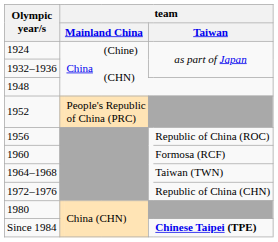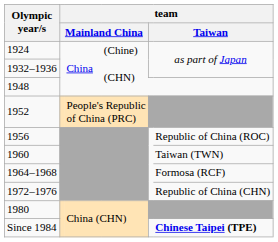 <table class = wikitable style = text-align:left;font-size:90%>
 <tr>
 <th rowspan = 2>Olympic<br>year/s</th>
 <th colspan = 5>team</th>
 </tr>
 <tr>
 <th colspan = 3><a href='#'>Mainland China</a></th>
 <th colspan = 2><a href='#'>Taiwan</a></th>
 </tr>
 <tr>
 <td>1924</td>
 <td style = "text-align:center; border-style: none none none none"></td>
 <td style = "border-style: none none none none"></td>
 <td style = "border-style: none none none none">(Chine)</td>
 <td colspan = 2 rowspan = 2 style = text-align:center><em>as part of  <a href='#'>Japan</a></em></td>
 </tr>
 <tr>
 <td>1932–1936</td>
 <td rowspan = 2 style = "text-align:center; border-style: none none none none"></td>
 <td style = "border-style: none none none none"><a href='#'>China</a></td>
 <td rowspan = 2 style = "border-style: none none none none">(CHN)</td>
 </tr>
 <tr>
 <td>1948</td>
 <td colspan = 5 style = "border-style: none none none none"></td>
 </tr>
 <tr>
 <td>1952</td>
 <td style = "text-align:center; border-style: solid none solid solid; background:moccasin"></td>
 <td colspan = 2 style = "border-style: solid solid solid none; background:moccasin">People's Republic<br>of China (PRC)</td>
 <td colspan = 2 style =  background:darkgray></td>
 </tr>
 <tr>
 <td>1956</td>
 <td colspan = 3 rowspan = 4 style = background:darkgray></td>
 <td rowspan = 4 style = "border-style: none none none none"></td>
 <td style = "border-style: solid solid solid none">Republic of China (ROC)</td>
 </tr>
 <tr>
 <td>1960</td>
-<td style = "border-style: solid solid solid none">Formosa (RCF)</td>
+<td style = "border-style: solid solid solid none">Taiwan (TWN)</td>
 </tr>
 <tr>
 <td>1964–1968</td>
-<td style = "border-style: solid solid solid none">Taiwan (TWN)</td>
+<td style = "border-style: solid solid solid none">Formosa (RCF)</td>
 </tr>
 <tr>
 <td>1972–1976</td>
 <td style = "text-align:center; border-style: solid solid solid none">Republic of China (CHN)</td>
 </tr>
 <tr>
 <td>1980</td>
 <td rowspan = 2 style = "text-align:center; border-style: none none none none; background:moccasin"></td>
 <td colspan = 2 rowspan = 2 style = "border-style: none none none none; background:moccasin">China (CHN)</td>
 <td colspan = 2 style =  background:darkgray></td>
 </tr>
 <tr>
 <td>Since 1984</td>
 <td style = "text-align:center; border-style: none none solid solid"></td>
 <td style = "border-style: solid solid none none"><strong><a href='#'>Chinese Taipei</a> (TPE)</strong></td>
 </tr>
 </table>
